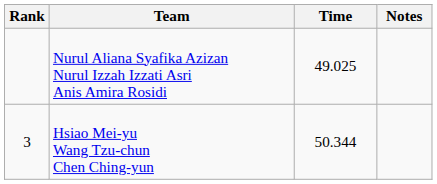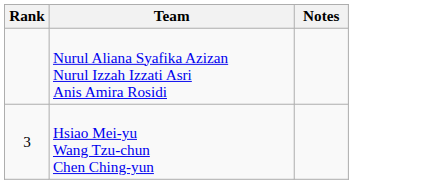 <table class=wikitable style="text-align:center">
 <tr>
 <th width=40>Rank</th>
 <th width=250>Team</th>
-<th width=80>Time</th>
 <th width=50>Notes</th>
 </tr>
 <tr>
 <td></td>
 <td align=left><br><a href='#'>Nurul Aliana Syafika Azizan</a><br><a href='#'>Nurul Izzah Izzati Asri</a><br><a href='#'>Anis Amira Rosidi</a></td>
-<td>49.025</td>
 <td></td>
 </tr>
 <tr>
 <td>3</td>
 <td align=left><br><a href='#'>Hsiao Mei-yu</a><br><a href='#'>Wang Tzu-chun</a><br><a href='#'>Chen Ching-yun</a></td>
-<td>50.344</td>
 <td></td>
 </tr>
 </table>
